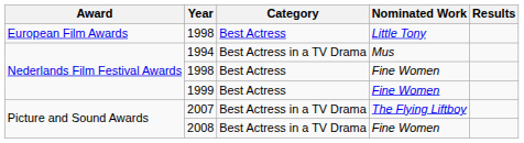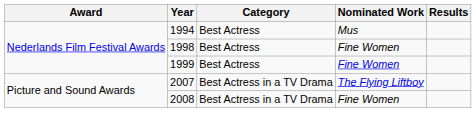 <table class="wikitable sortable">
 <tr>
 <th>Award</th>
 <th>Year</th>
 <th>Category</th>
 <th>Nominated Work</th>
 <th>Results</th>
 </tr>
 <tr>
-<td><a href='#'>European Film Awards</a></td>
-<td>1998</td>
-<td><a href='#'>Best Actress</a></td>
-<td><em><a href='#'>Little Tony</a></em></td>
-<td></td>
-</tr>
-<tr>
 <td rowspan="3"><a href='#'>Nederlands Film Festival Awards</a></td>
 <td>1994</td>
-<td>Best Actress in a TV Drama</td>
+<td>Best Actress</td>
 <td><em>Mus</em></td>
 <td></td>
 </tr>
 <tr>
 <td>1998</td>
 <td>Best Actress</td>
 <td><em>Fine Women</em></td>
 <td></td>
 </tr>
 <tr>
 <td>1999</td>
 <td>Best Actress</td>
 <td><em><a href='#'>Fine Women</a></em></td>
 <td></td>
 </tr>
 <tr>
 <td rowspan="2">Picture and Sound Awards</td>
 <td>2007</td>
 <td>Best Actress in a TV Drama</td>
 <td><em><a href='#'>The Flying Liftboy</a></em></td>
 <td></td>
 </tr>
 <tr>
 <td>2008</td>
 <td>Best Actress in a TV Drama</td>
 <td><em>Fine Women</em></td>
 <td></td>
 </tr>
 </table>
